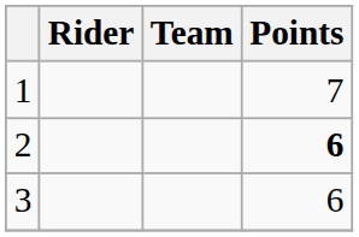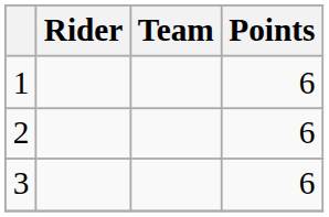 <table class="wikitable">
 <tr>
 <th></th>
 <th>Rider</th>
 <th>Team</th>
 <th>Points</th>
 </tr>
 <tr>
 <td>1</td>
 <td>  </td>
 <td></td>
-<td align="right">7</td>
+<td align="right">6</td>
 </tr>
 <tr>
 <td>2</td>
 <td></td>
 <td></td>
-<td align="right"><strong>6</strong></td>
+<td align="right">6</td>
 </tr>
 <tr>
 <td>3</td>
 <td></td>
 <td></td>
 <td align="right">6</td>
 </tr>
 <tr>
 </tr>
 </table>
